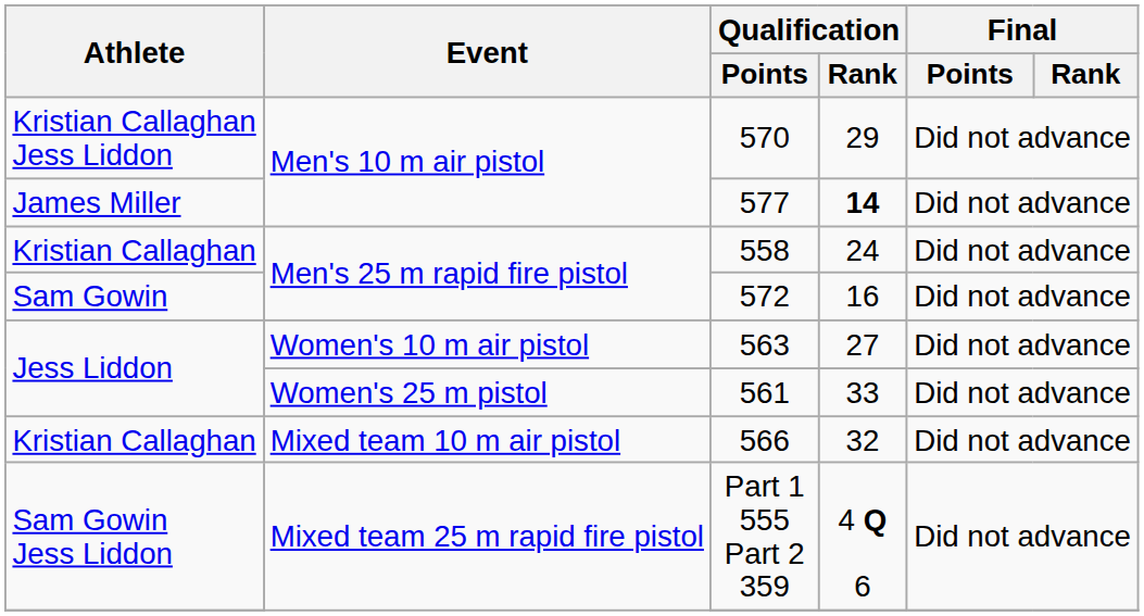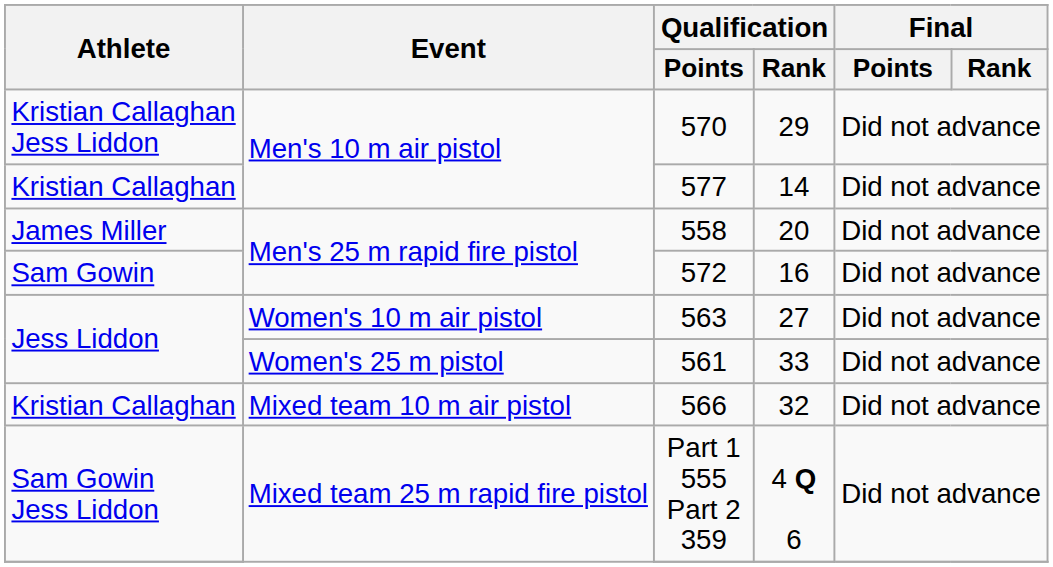 <table class=wikitable style=font-size:90%;text-align:center>
 <tr>
 <th rowspan=2>Athlete</th>
 <th rowspan=2>Event</th>
 <th colspan=2>Qualification</th>
 <th colspan=2>Final</th>
 </tr>
 <tr style=font-size:95%>
 <th>Points</th>
 <th>Rank</th>
 <th>Points</th>
 <th>Rank</th>
 </tr>
 <tr>
 <td align=left><a href='#'>Kristian Callaghan</a><br><a href='#'>Jess Liddon</a></td>
 <td rowspan=2 align=left><a href='#'>Men's 10 m air pistol</a></td>
 <td>570</td>
 <td>29</td>
 <td colspan=2>Did not advance</td>
 </tr>
 <tr>
-<td align=left><a href='#'>James Miller</a></td>
+<td align=left><a href='#'>Kristian Callaghan</a></td>
 <td>577</td>
-<td><strong>14</strong></td>
+<td>14</td>
 <td colspan=2>Did not advance</td>
 </tr>
 <tr>
-<td align=left><a href='#'>Kristian Callaghan</a></td>
+<td align=left><a href='#'>James Miller</a></td>
 <td rowspan=2 align=left><a href='#'>Men's 25 m rapid fire pistol</a></td>
 <td>558</td>
-<td>24</td>
+<td>20</td>
 <td colspan=2>Did not advance</td>
 </tr>
 <tr>
 <td align=left><a href='#'>Sam Gowin</a></td>
 <td>572</td>
 <td>16</td>
 <td colspan=2>Did not advance</td>
 </tr>
 <tr>
 <td align=left rowspan=2><a href='#'>Jess Liddon</a></td>
 <td align=left><a href='#'>Women's 10 m air pistol</a></td>
 <td>563</td>
 <td>27</td>
 <td colspan=2>Did not advance</td>
 </tr>
 <tr>
 <td align=left><a href='#'>Women's 25 m pistol</a></td>
 <td>561</td>
 <td>33</td>
 <td colspan=2>Did not advance</td>
 </tr>
 <tr>
 <td align=left><a href='#'>Kristian Callaghan</a></td>
 <td align=left><a href='#'>Mixed team 10 m air pistol</a></td>
 <td>566</td>
 <td>32</td>
 <td colspan=2>Did not advance</td>
 </tr>
 <tr>
 <td align=left><a href='#'>Sam Gowin</a><br><a href='#'>Jess Liddon</a></td>
 <td rowspan=2 align=left><a href='#'>Mixed team 25 m rapid fire  pistol</a></td>
 <td>Part 1<br>555<br>Part 2<br>359</td>
 <td><br>4 <strong>Q</strong><br><br>6</td>
 <td colspan=2>Did not advance</td>
 </tr>
 <tr>
 </tr>
 </table>
